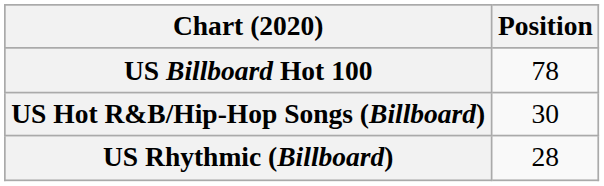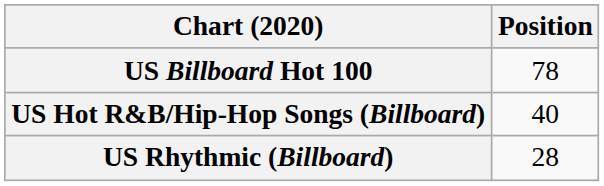 <table class="wikitable sortable plainrowheaders" style="text-align:center">
 <tr>
 <th scope="col">Chart (2020)</th>
 <th scope="col">Position</th>
 </tr>
 <tr>
 <th scope="row">US <em>Billboard</em> Hot 100</th>
 <td>78</td>
 </tr>
 <tr>
 <th scope="row">US Hot R&B/Hip-Hop Songs (<em>Billboard</em>)</th>
-<td>30</td>
+<td>40</td>
 </tr>
 <tr>
 <th scope="row">US Rhythmic (<em>Billboard</em>)</th>
 <td>28</td>
 </tr>
 </table>
